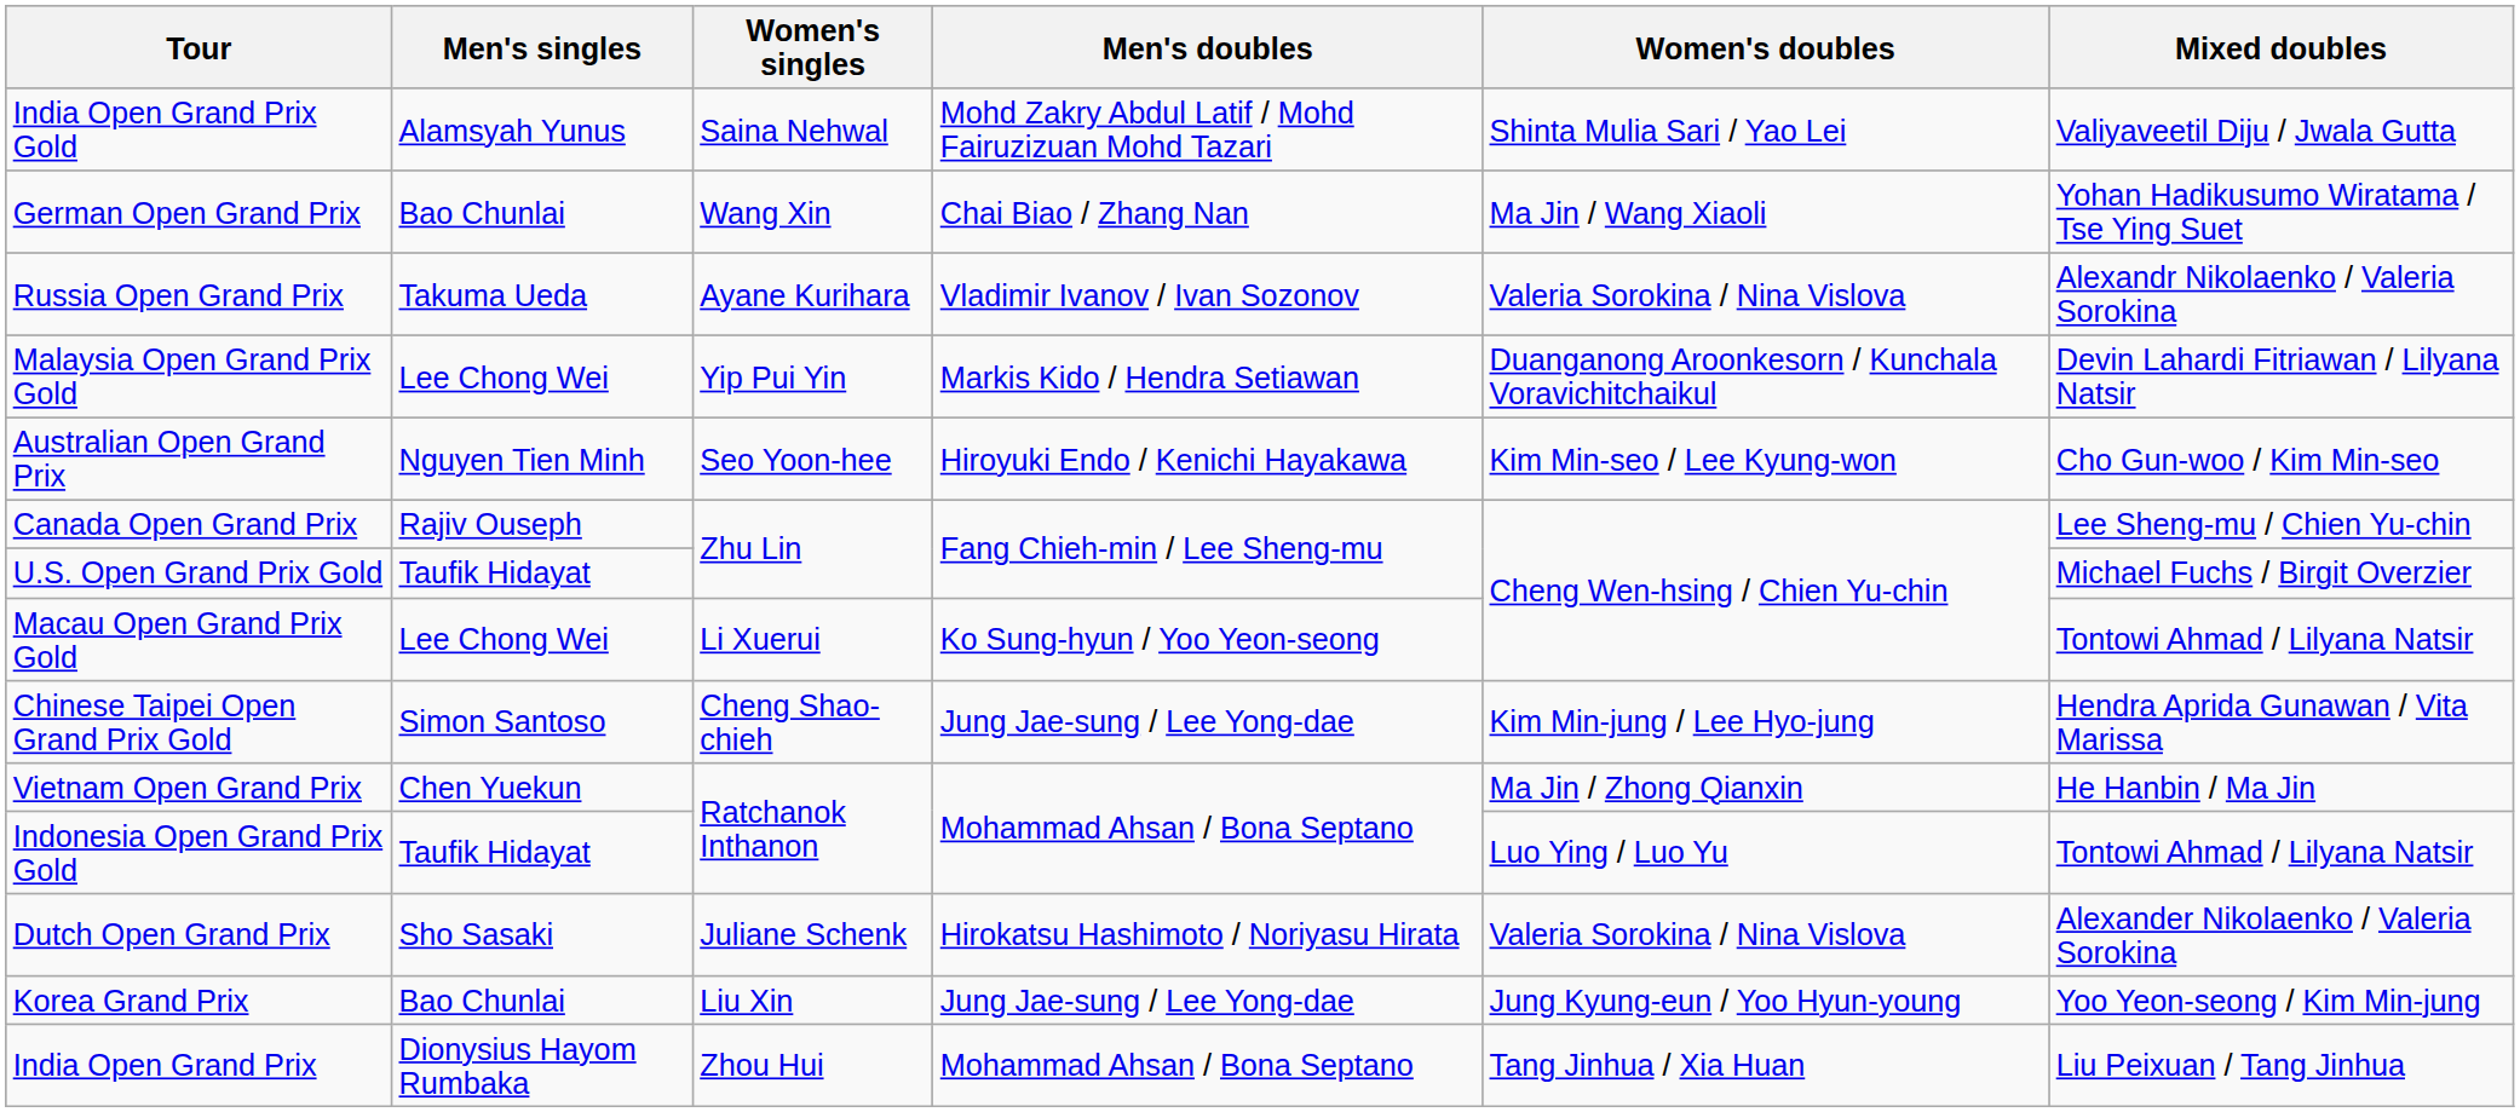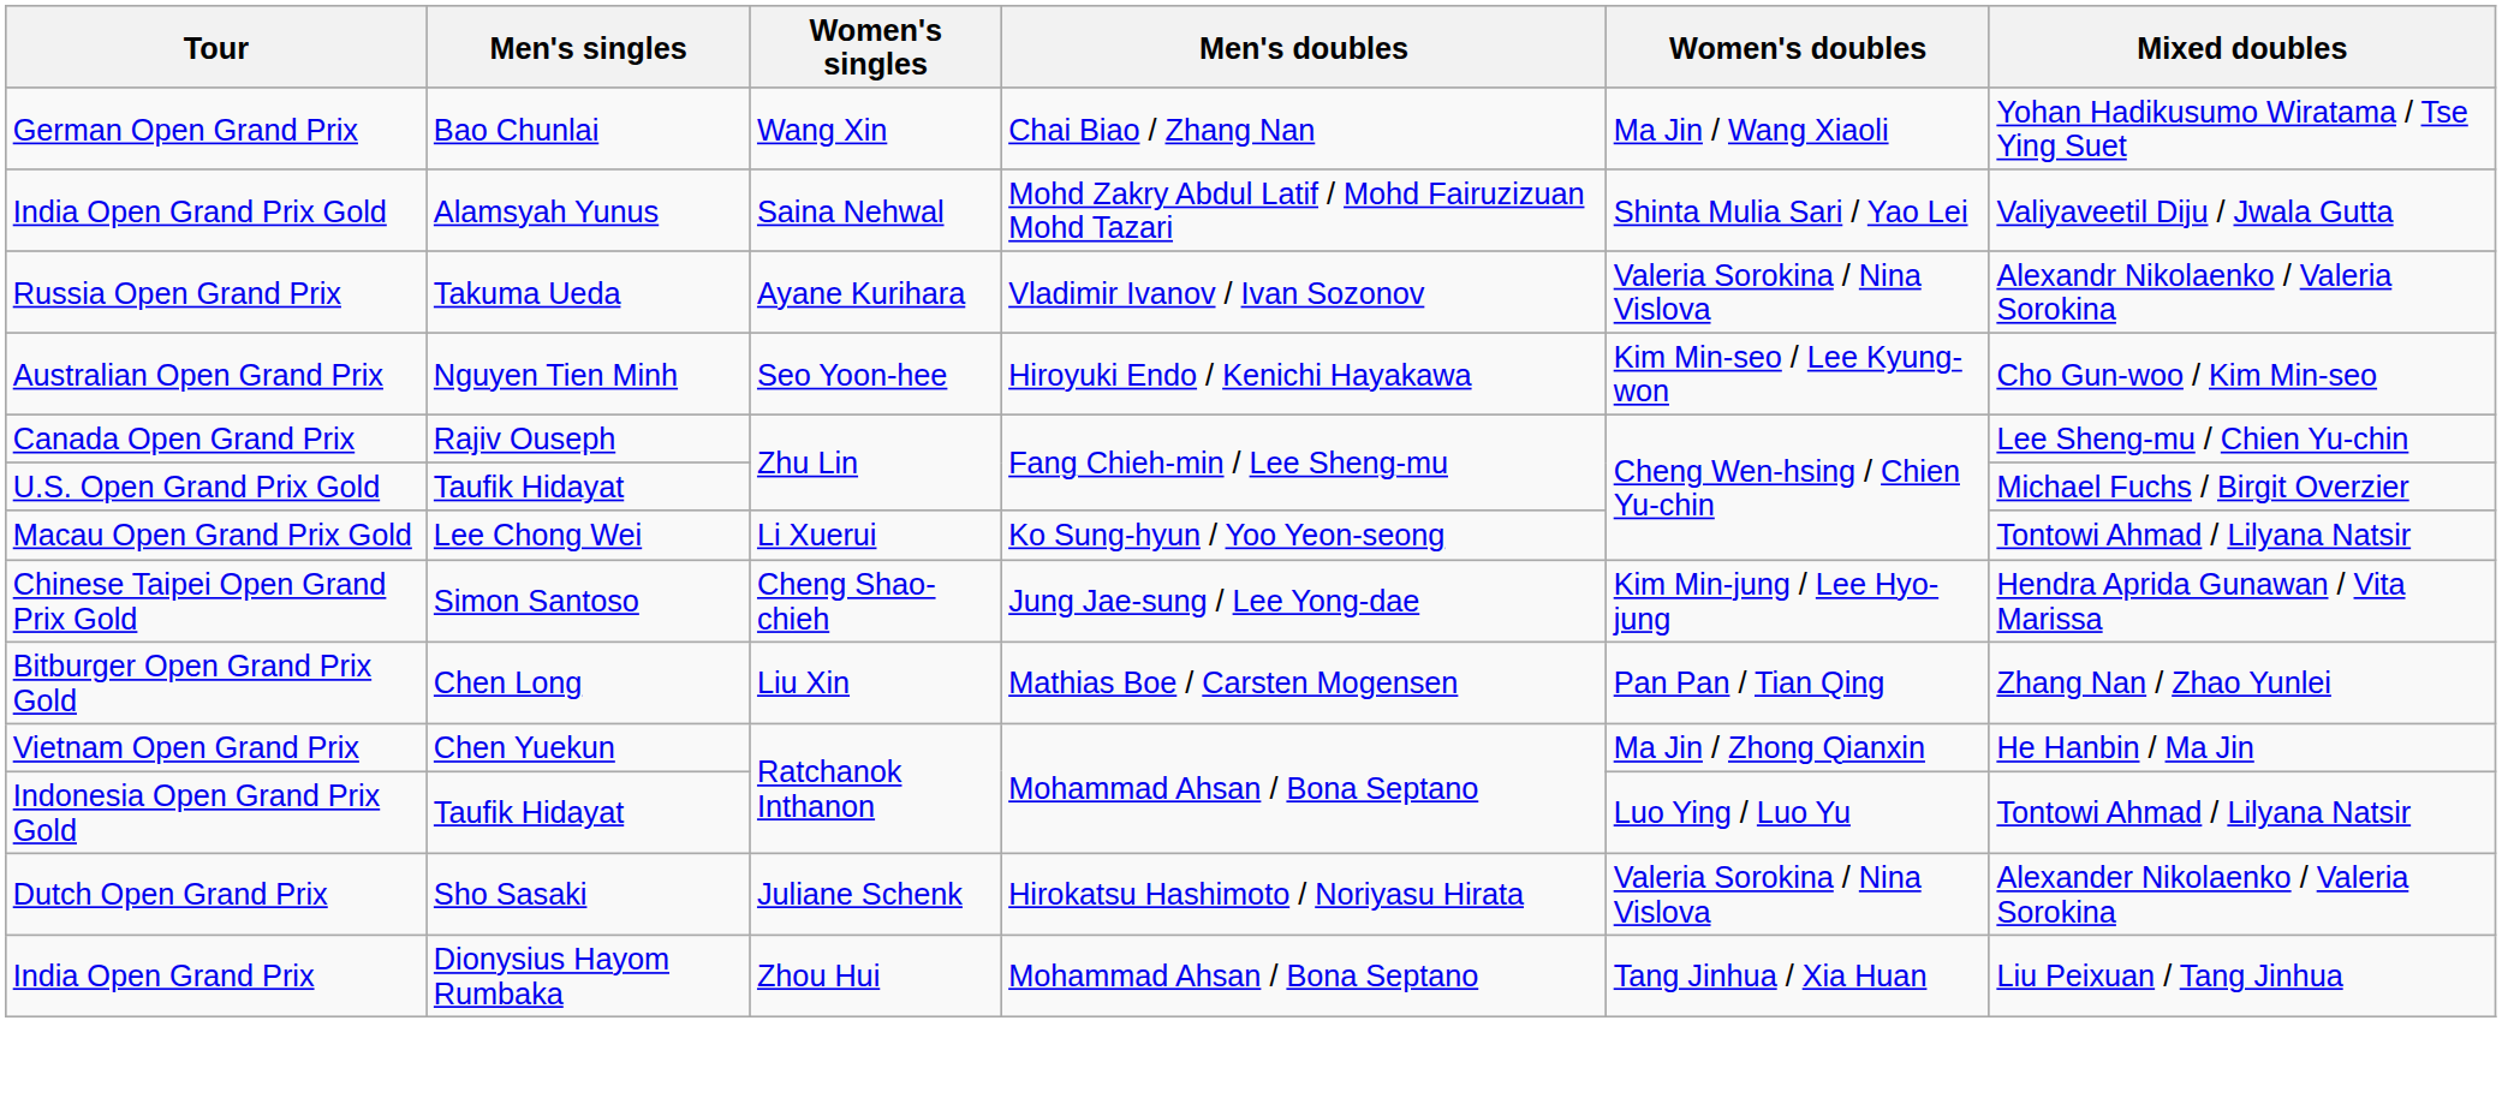 <table class="wikitable" style="font-size:95%">
 <tr>
 <th>Tour</th>
 <th>Men's singles</th>
 <th>Women's singles</th>
 <th>Men's doubles</th>
 <th>Women's doubles</th>
 <th>Mixed doubles</th>
 </tr>
 <tr>
+<td><a href='#'>German Open Grand Prix</a></td>
+<td> <a href='#'>Bao Chunlai</a></td>
+<td> <a href='#'>Wang Xin</a></td>
+<td> <a href='#'>Chai Biao</a> / <a href='#'>Zhang Nan</a></td>
+<td> <a href='#'>Ma Jin</a> / <a href='#'>Wang Xiaoli</a></td>
+<td> <a href='#'>Yohan Hadikusumo Wiratama</a> / <a href='#'>Tse Ying Suet</a></td>
+</tr>
+<tr>
 <td><a href='#'>India Open Grand Prix Gold</a></td>
 <td> <a href='#'>Alamsyah Yunus</a></td>
 <td> <a href='#'>Saina Nehwal</a></td>
 <td> <a href='#'>Mohd Zakry Abdul Latif</a> / <a href='#'>Mohd Fairuzizuan Mohd Tazari</a></td>
 <td> <a href='#'>Shinta Mulia Sari</a> / <a href='#'>Yao Lei</a></td>
 <td> <a href='#'>Valiyaveetil Diju</a> / <a href='#'>Jwala Gutta</a></td>
 </tr>
 <tr>
-<td><a href='#'>German Open Grand Prix</a></td>
-<td> <a href='#'>Bao Chunlai</a></td>
-<td> <a href='#'>Wang Xin</a></td>
-<td> <a href='#'>Chai Biao</a> / <a href='#'>Zhang Nan</a></td>
-<td> <a href='#'>Ma Jin</a> / <a href='#'>Wang Xiaoli</a></td>
-<td> <a href='#'>Yohan Hadikusumo Wiratama</a> / <a href='#'>Tse Ying Suet</a></td>
-</tr>
-<tr>
 <td><a href='#'>Russia Open Grand Prix</a></td>
 <td> <a href='#'>Takuma Ueda</a></td>
 <td> <a href='#'>Ayane Kurihara</a></td>
 <td> <a href='#'>Vladimir Ivanov</a> / <a href='#'>Ivan Sozonov</a></td>
 <td> <a href='#'>Valeria Sorokina</a> / <a href='#'>Nina Vislova</a></td>
 <td> <a href='#'>Alexandr Nikolaenko</a> / <a href='#'>Valeria Sorokina</a></td>
-</tr>
-<tr>
-<td><a href='#'>Malaysia Open Grand Prix Gold</a></td>
-<td> <a href='#'>Lee Chong Wei</a></td>
-<td> <a href='#'>Yip Pui Yin</a></td>
-<td> <a href='#'>Markis Kido</a> / <a href='#'>Hendra Setiawan</a></td>
-<td> <a href='#'>Duanganong Aroonkesorn</a> / <a href='#'>Kunchala Voravichitchaikul</a></td>
-<td> <a href='#'>Devin Lahardi Fitriawan</a> / <a href='#'>Lilyana Natsir</a></td>
 </tr>
 <tr>
 <td><a href='#'>Australian Open Grand Prix</a></td>
 <td> <a href='#'>Nguyen Tien Minh</a></td>
 <td> <a href='#'>Seo Yoon-hee</a></td>
 <td> <a href='#'>Hiroyuki Endo</a> / <a href='#'>Kenichi Hayakawa</a></td>
 <td> <a href='#'>Kim Min-seo</a> / <a href='#'>Lee Kyung-won</a></td>
 <td> <a href='#'>Cho Gun-woo</a> / <a href='#'>Kim Min-seo</a></td>
 </tr>
 <tr>
 <td><a href='#'>Canada Open Grand Prix</a></td>
 <td> <a href='#'>Rajiv Ouseph</a></td>
 <td rowspan="2"> <a href='#'>Zhu Lin</a></td>
 <td rowspan="2"> <a href='#'>Fang Chieh-min</a> / <a href='#'>Lee Sheng-mu</a></td>
 <td rowspan="3"> <a href='#'>Cheng Wen-hsing</a> / <a href='#'>Chien Yu-chin</a></td>
 <td> <a href='#'>Lee Sheng-mu</a> / <a href='#'>Chien Yu-chin</a></td>
 </tr>
 <tr>
 <td><a href='#'>U.S. Open Grand Prix Gold</a></td>
 <td> <a href='#'>Taufik Hidayat</a></td>
 <td> <a href='#'>Michael Fuchs</a> / <a href='#'>Birgit Overzier</a></td>
 </tr>
 <tr>
 <td><a href='#'>Macau Open Grand Prix Gold</a></td>
 <td> <a href='#'>Lee Chong Wei</a></td>
 <td> <a href='#'>Li Xuerui</a></td>
 <td> <a href='#'>Ko Sung-hyun</a> / <a href='#'>Yoo Yeon-seong</a></td>
 <td> <a href='#'>Tontowi Ahmad</a> / <a href='#'>Lilyana Natsir</a></td>
 </tr>
 <tr>
 <td><a href='#'>Chinese Taipei Open Grand Prix Gold</a></td>
 <td> <a href='#'>Simon Santoso</a></td>
 <td> <a href='#'>Cheng Shao-chieh</a></td>
 <td> <a href='#'>Jung Jae-sung</a> / <a href='#'>Lee Yong-dae</a></td>
 <td> <a href='#'>Kim Min-jung</a> / <a href='#'>Lee Hyo-jung</a></td>
 <td> <a href='#'>Hendra Aprida Gunawan</a> / <a href='#'>Vita Marissa</a></td>
 </tr>
 <tr>
+<td><a href='#'>Bitburger Open Grand Prix Gold</a></td>
+<td> <a href='#'>Chen Long</a></td>
+<td> <a href='#'>Liu Xin</a></td>
+<td> <a href='#'>Mathias Boe</a> / <a href='#'>Carsten Mogensen</a></td>
+<td> <a href='#'>Pan Pan</a> / <a href='#'>Tian Qing</a></td>
+<td> <a href='#'>Zhang Nan</a> / <a href='#'>Zhao Yunlei</a></td>
+</tr>
+<tr>
 <td><a href='#'>Vietnam Open Grand Prix</a></td>
 <td> <a href='#'>Chen Yuekun</a></td>
 <td rowspan="2"> <a href='#'>Ratchanok Inthanon</a></td>
 <td rowspan="2"> <a href='#'>Mohammad Ahsan</a> / <a href='#'>Bona Septano</a></td>
 <td> <a href='#'>Ma Jin</a> / <a href='#'>Zhong Qianxin</a></td>
 <td> <a href='#'>He Hanbin</a> / <a href='#'>Ma Jin</a></td>
 </tr>
 <tr>
 <td><a href='#'>Indonesia Open Grand Prix Gold</a></td>
 <td> <a href='#'>Taufik Hidayat</a></td>
 <td> <a href='#'>Luo Ying</a> / <a href='#'>Luo Yu</a></td>
 <td> <a href='#'>Tontowi Ahmad</a> / <a href='#'>Lilyana Natsir</a></td>
 </tr>
 <tr>
 <td><a href='#'>Dutch Open Grand Prix</a></td>
 <td> <a href='#'>Sho Sasaki</a></td>
 <td> <a href='#'>Juliane Schenk</a></td>
 <td> <a href='#'>Hirokatsu Hashimoto</a> / <a href='#'>Noriyasu Hirata</a></td>
 <td> <a href='#'>Valeria Sorokina</a> / <a href='#'>Nina Vislova</a></td>
 <td> <a href='#'>Alexander Nikolaenko</a> / <a href='#'>Valeria Sorokina</a></td>
 </tr>
 <tr>
-<td><a href='#'>Korea Grand Prix</a></td>
-<td> <a href='#'>Bao Chunlai</a></td>
-<td> <a href='#'>Liu Xin</a></td>
-<td> <a href='#'>Jung Jae-sung</a> / <a href='#'>Lee Yong-dae</a></td>
-<td> <a href='#'>Jung Kyung-eun</a> / <a href='#'>Yoo Hyun-young</a></td>
-<td> <a href='#'>Yoo Yeon-seong</a> / <a href='#'>Kim Min-jung</a></td>
-</tr>
-<tr>
 <td><a href='#'>India Open Grand Prix</a></td>
 <td> <a href='#'>Dionysius Hayom Rumbaka</a></td>
 <td> <a href='#'>Zhou Hui</a></td>
 <td> <a href='#'>Mohammad Ahsan</a> / <a href='#'>Bona Septano</a></td>
 <td> <a href='#'>Tang Jinhua</a> / <a href='#'>Xia Huan</a></td>
 <td> <a href='#'>Liu Peixuan</a> / <a href='#'>Tang Jinhua</a></td>
 </tr>
 <tr>
 </tr>
 </table>
